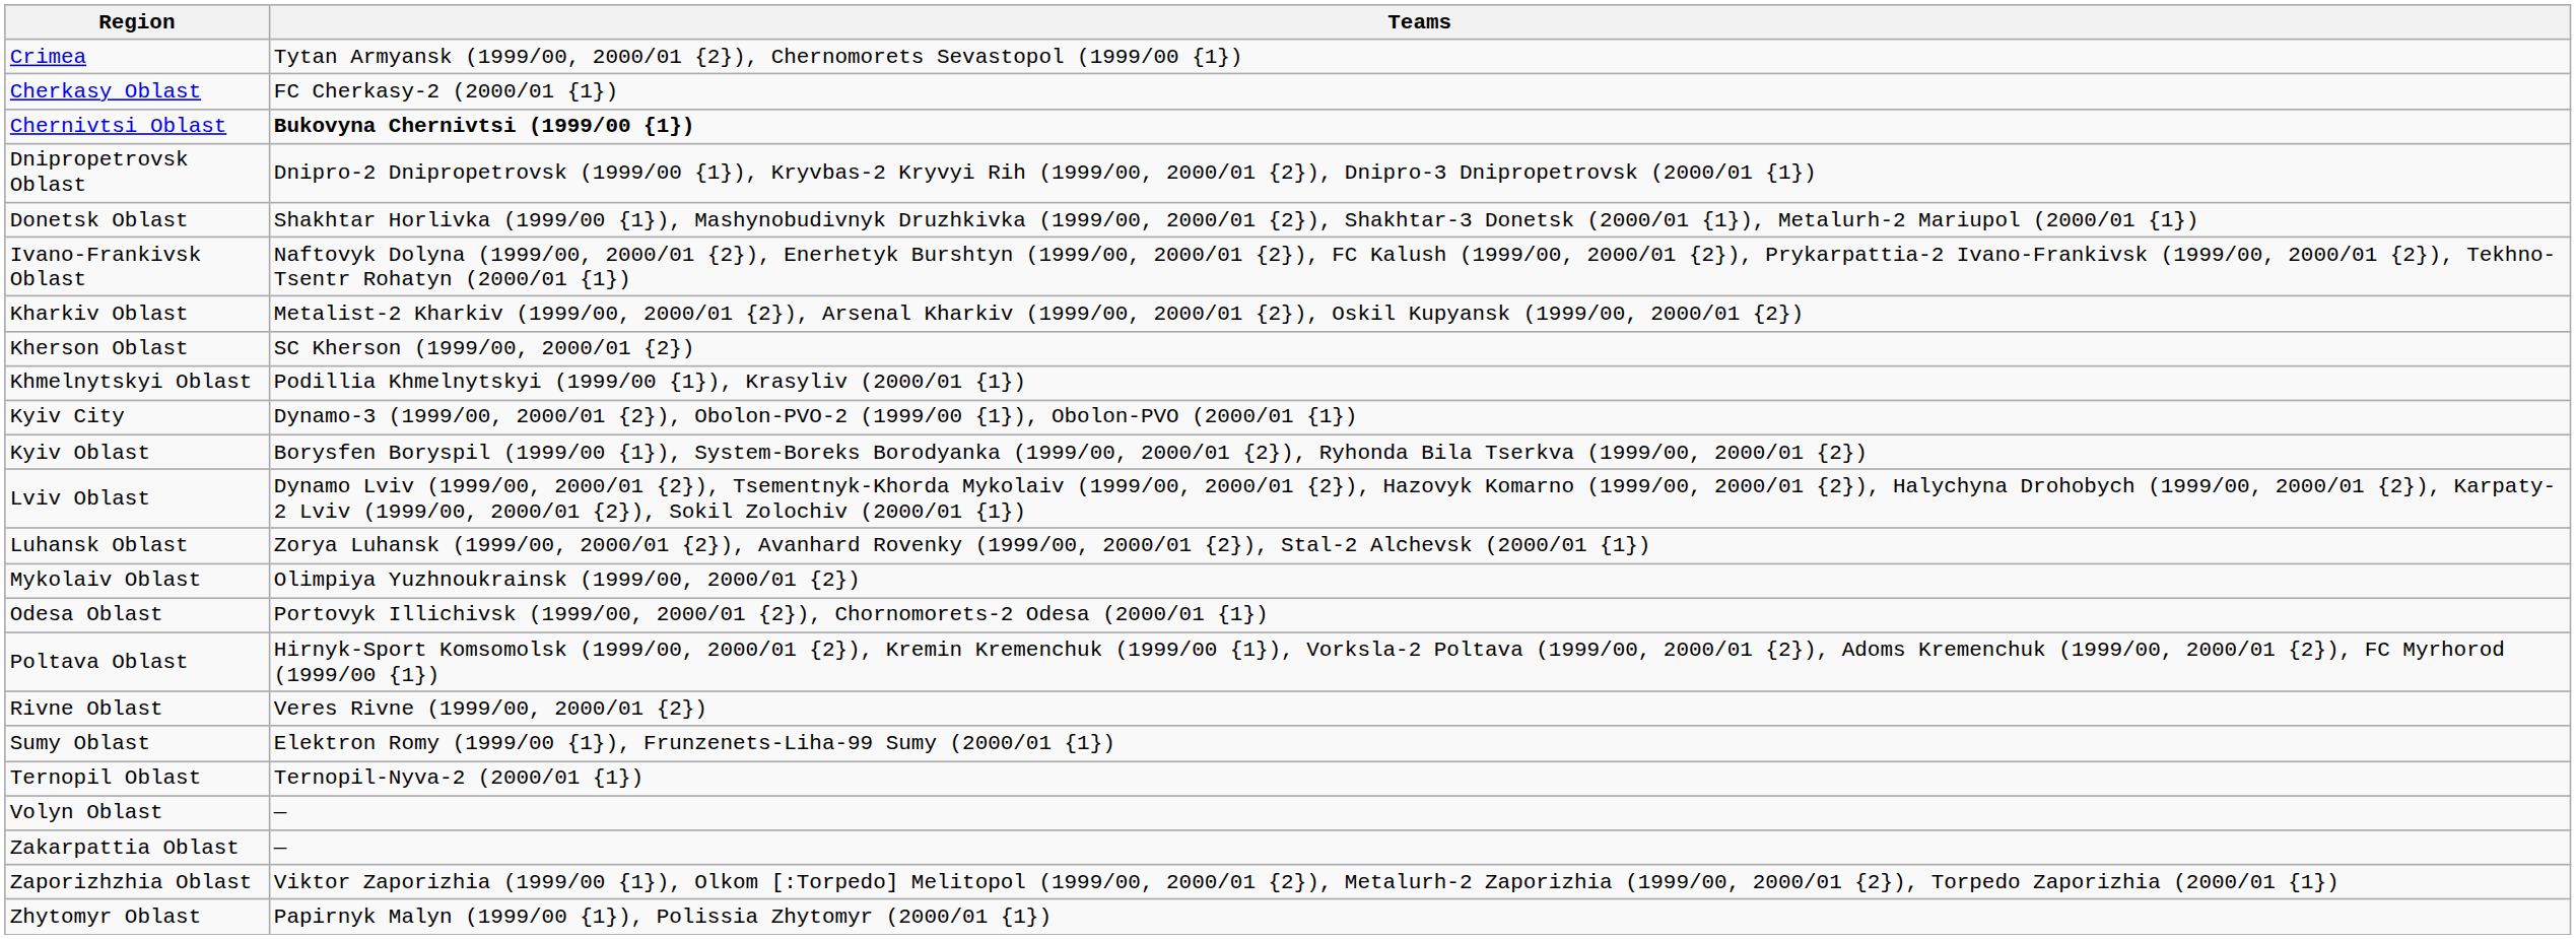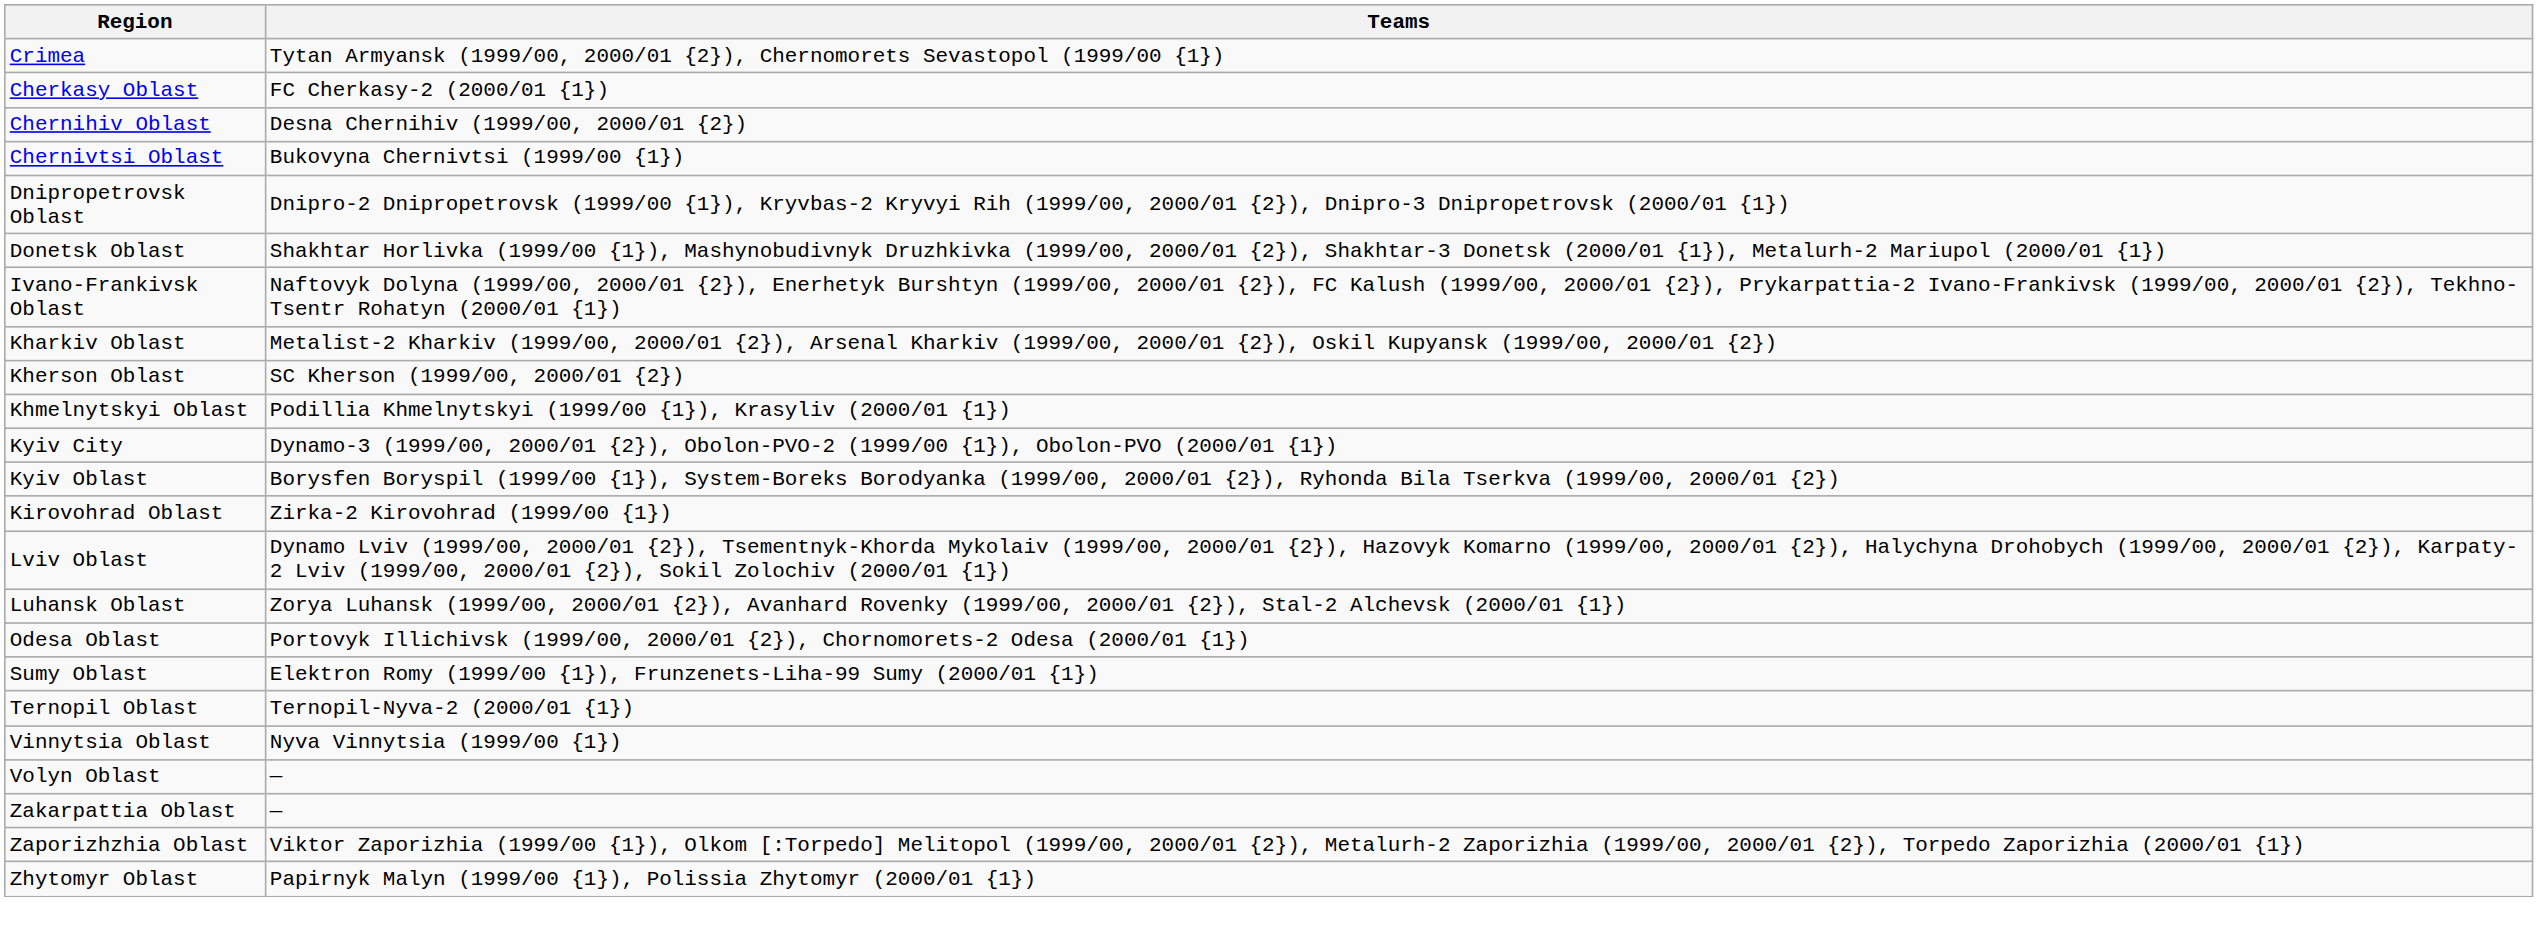 <table class="wikitable mw-collapsible mw-collapsed">
 <tr>
 <th>Region</th>
 <th>Teams</th>
 </tr>
 <tr>
 <td><a href='#'>Crimea</a></td>
 <td>Tytan Armyansk (1999/00, 2000/01 {2}), Chernomorets Sevastopol (1999/00 {1})</td>
 </tr>
 <tr>
 <td><a href='#'>Cherkasy Oblast</a></td>
 <td>FC Cherkasy-2 (2000/01 {1})</td>
 </tr>
 <tr>
+<td><a href='#'>Chernihiv Oblast</a></td>
+<td>Desna Chernihiv (1999/00, 2000/01 {2})</td>
+</tr>
+<tr>
 <td><a href='#'>Chernivtsi Oblast</a></td>
-<td><strong>Bukovyna Chernivtsi (1999/00 {1})</strong></td>
+<td>Bukovyna Chernivtsi (1999/00 {1})</td>
 </tr>
 <tr>
 <td>Dnipropetrovsk Oblast</td>
 <td>Dnipro-2 Dnipropetrovsk (1999/00 {1}), Kryvbas-2 Kryvyi Rih (1999/00, 2000/01 {2}), Dnipro-3 Dnipropetrovsk (2000/01 {1})</td>
 </tr>
 <tr>
 <td>Donetsk Oblast</td>
 <td>Shakhtar Horlivka (1999/00 {1}), Mashynobudivnyk Druzhkivka (1999/00, 2000/01 {2}), Shakhtar-3 Donetsk (2000/01 {1}), Metalurh-2 Mariupol (2000/01 {1})</td>
 </tr>
 <tr>
 <td>Ivano-Frankivsk Oblast</td>
 <td>Naftovyk Dolyna (1999/00, 2000/01 {2}), Enerhetyk Burshtyn (1999/00, 2000/01 {2}), FC Kalush (1999/00, 2000/01 {2}), Prykarpattia-2 Ivano-Frankivsk (1999/00, 2000/01 {2}), Tekhno-Tsentr Rohatyn (2000/01 {1})</td>
 </tr>
 <tr>
 <td>Kharkiv Oblast</td>
 <td>Metalist-2 Kharkiv (1999/00, 2000/01 {2}), Arsenal Kharkiv (1999/00, 2000/01 {2}), Oskil Kupyansk (1999/00, 2000/01 {2})</td>
 </tr>
 <tr>
 <td>Kherson Oblast</td>
 <td>SC Kherson (1999/00, 2000/01 {2})</td>
 </tr>
 <tr>
 <td>Khmelnytskyi Oblast</td>
 <td>Podillia Khmelnytskyi (1999/00 {1}), Krasyliv (2000/01 {1})</td>
 </tr>
 <tr>
 <td>Kyiv City</td>
 <td>Dynamo-3 (1999/00, 2000/01 {2}), Obolon-PVO-2 (1999/00 {1}), Obolon-PVO (2000/01 {1})</td>
 </tr>
 <tr>
 <td>Kyiv Oblast</td>
 <td>Borysfen Boryspil (1999/00 {1}), System-Boreks Borodyanka (1999/00, 2000/01 {2}), Ryhonda Bila Tserkva (1999/00, 2000/01 {2})</td>
 </tr>
 <tr>
+<td>Kirovohrad Oblast</td>
+<td>Zirka-2 Kirovohrad (1999/00 {1})</td>
+</tr>
+<tr>
 <td>Lviv Oblast</td>
 <td>Dynamo Lviv (1999/00, 2000/01 {2}), Tsementnyk-Khorda Mykolaiv (1999/00, 2000/01 {2}), Hazovyk Komarno (1999/00, 2000/01 {2}), Halychyna Drohobych (1999/00, 2000/01 {2}), Karpaty-2 Lviv (1999/00, 2000/01 {2}), Sokil Zolochiv (2000/01 {1})</td>
 </tr>
 <tr>
 <td>Luhansk Oblast</td>
 <td>Zorya Luhansk (1999/00, 2000/01 {2}), Avanhard Rovenky (1999/00, 2000/01 {2}), Stal-2 Alchevsk (2000/01 {1})</td>
 </tr>
 <tr>
-<td>Mykolaiv Oblast</td>
-<td>Olimpiya Yuzhnoukrainsk (1999/00, 2000/01 {2})</td>
-</tr>
-<tr>
 <td>Odesa Oblast</td>
 <td>Portovyk Illichivsk (1999/00, 2000/01 {2}), Chornomorets-2 Odesa (2000/01 {1})</td>
-</tr>
-<tr>
-<td>Poltava Oblast</td>
-<td>Hirnyk-Sport Komsomolsk (1999/00, 2000/01 {2}), Kremin Kremenchuk (1999/00 {1}), Vorksla-2 Poltava (1999/00, 2000/01 {2}), Adoms Kremenchuk (1999/00, 2000/01 {2}), FC Myrhorod (1999/00 {1})</td>
-</tr>
-<tr>
-<td>Rivne Oblast</td>
-<td>Veres Rivne (1999/00, 2000/01 {2})</td>
 </tr>
 <tr>
 <td>Sumy Oblast</td>
 <td>Elektron Romy (1999/00 {1}), Frunzenets-Liha-99 Sumy (2000/01 {1})</td>
 </tr>
 <tr>
 <td>Ternopil Oblast</td>
 <td>Ternopil-Nyva-2 (2000/01 {1})</td>
+</tr>
+<tr>
+<td>Vinnytsia Oblast</td>
+<td>Nyva Vinnytsia (1999/00 {1})</td>
 </tr>
 <tr>
 <td>Volyn Oblast</td>
 <td>—</td>
 </tr>
 <tr>
 <td>Zakarpattia Oblast</td>
 <td>—</td>
 </tr>
 <tr>
 <td>Zaporizhzhia Oblast</td>
 <td>Viktor Zaporizhia (1999/00 {1}), Olkom [:Torpedo] Melitopol (1999/00, 2000/01 {2}), Metalurh-2 Zaporizhia (1999/00, 2000/01 {2}), Torpedo Zaporizhia (2000/01 {1})</td>
 </tr>
 <tr>
 <td>Zhytomyr Oblast</td>
 <td>Papirnyk Malyn (1999/00 {1}), Polissia Zhytomyr (2000/01 {1})</td>
 </tr>
 </table>
